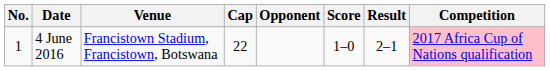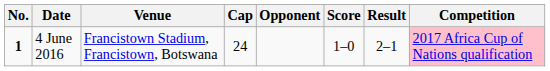 <table class="wikitable sortable">
 <tr>
 <th scope="col">No.</th>
 <th scope="col" data-sort-type="date">Date</th>
 <th scope="col">Venue</th>
 <th scope="col">Cap</th>
 <th scope="col">Opponent</th>
 <th scope="col">Score</th>
 <th scope="col">Result</th>
 <th scope="col">Competition</th>
 </tr>
 <tr>
-<td align="center">1</td>
+<td align="center"><strong>1</strong></td>
 <td>4 June 2016</td>
 <td><a href='#'>Francistown Stadium</a>, <a href='#'>Francistown</a>, Botswana</td>
-<td align="center">22</td>
+<td align="center">24</td>
 <td></td>
 <td align="center">1–0</td>
 <td align="center">2–1</td>
 <td style="background: pink;"><a href='#'>2017 Africa Cup of Nations qualification</a></td>
 </tr>
 </table>
